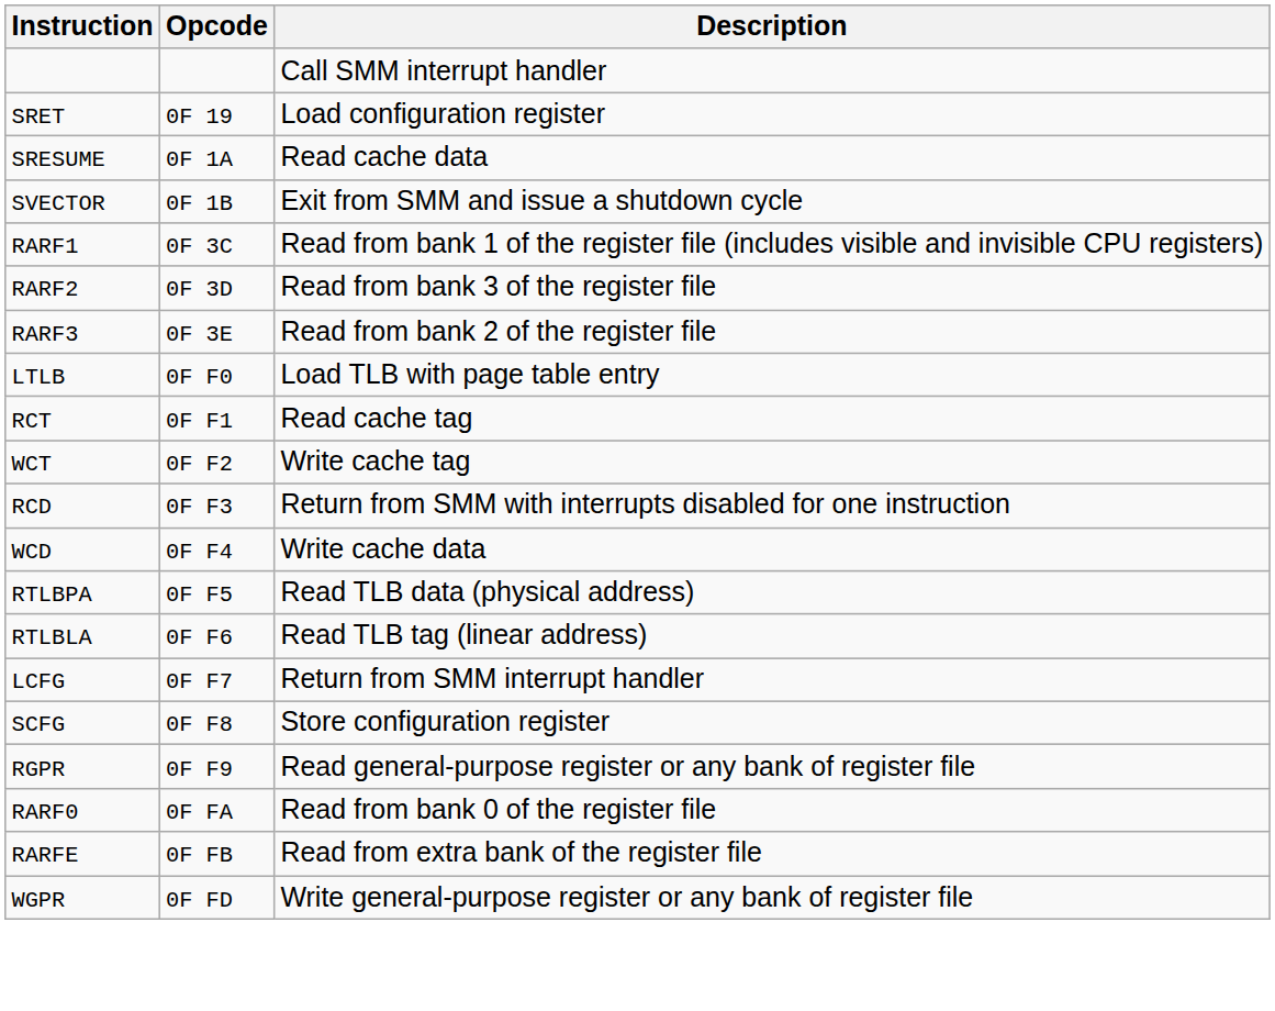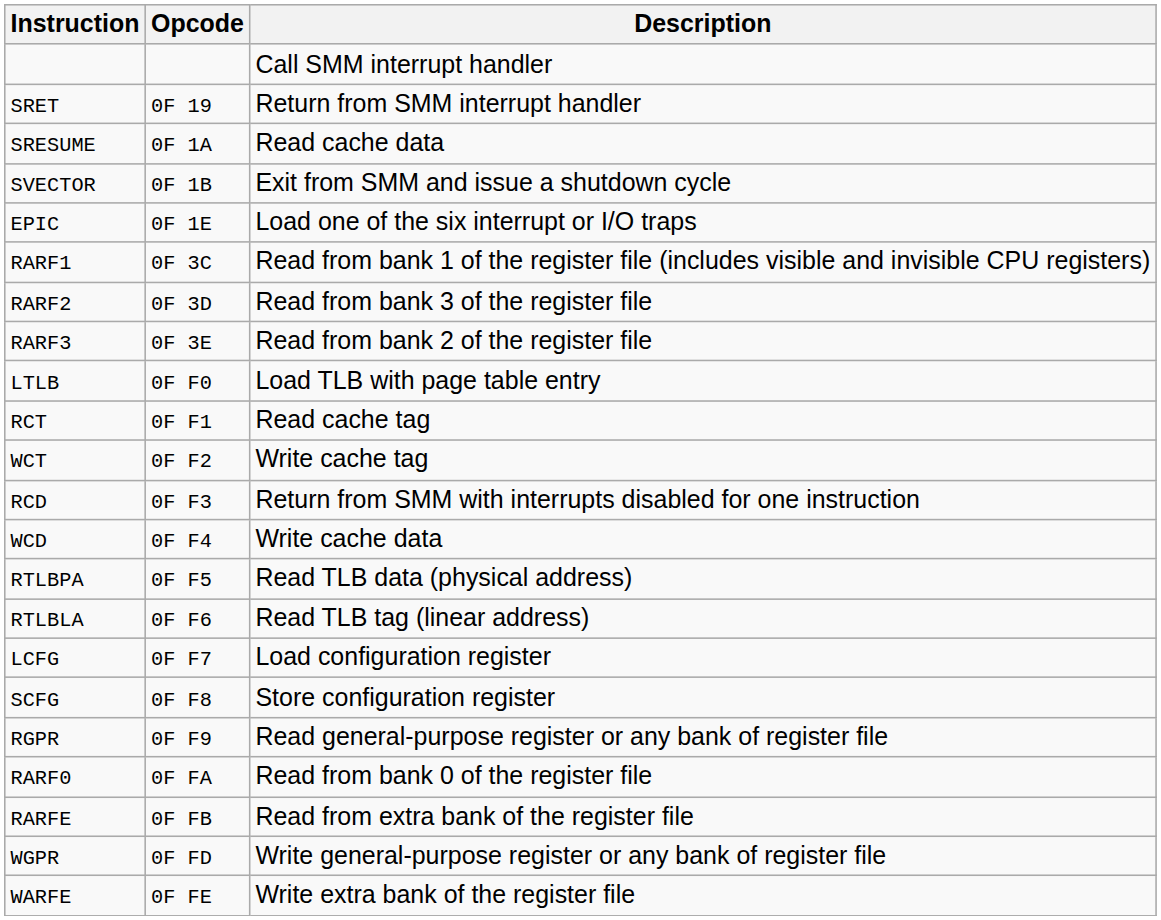 <table class="wikitable">
 <tr>
 <th>Instruction</th>
 <th>Opcode</th>
 <th>Description</th>
 </tr>
 <tr>
 <td></td>
 <td></td>
 <td>Call SMM interrupt handler</td>
 </tr>
 <tr>
 <td><code>SRET</code></td>
 <td><code>0F 19</code></td>
-<td>Load configuration register</td>
+<td>Return from SMM interrupt handler</td>
 </tr>
 <tr>
 <td><code>SRESUME</code></td>
 <td><code>0F 1A</code></td>
 <td>Read cache data</td>
 </tr>
 <tr>
 <td><code>SVECTOR</code></td>
 <td><code>0F 1B</code></td>
 <td>Exit from SMM and issue a shutdown cycle</td>
+</tr>
+<tr>
+<td><code>EPIC</code></td>
+<td><code>0F 1E</code></td>
+<td>Load one of the six interrupt or I/O traps</td>
 </tr>
 <tr>
 <td><code>RARF1</code></td>
 <td><code>0F 3C</code></td>
 <td>Read from bank 1 of the register file (includes visible and invisible CPU registers)</td>
 </tr>
 <tr>
 <td><code>RARF2</code></td>
 <td><code>0F 3D</code></td>
 <td>Read from bank 3 of the register file</td>
 </tr>
 <tr>
 <td><code>RARF3</code></td>
 <td><code>0F 3E</code></td>
 <td>Read from bank 2 of the register file</td>
 </tr>
 <tr>
 <td><code>LTLB</code></td>
 <td><code>0F F0</code></td>
 <td>Load TLB with page table entry</td>
 </tr>
 <tr>
 <td><code>RCT</code></td>
 <td><code>0F F1</code></td>
 <td>Read cache tag</td>
 </tr>
 <tr>
 <td><code>WCT</code></td>
 <td><code>0F F2</code></td>
 <td>Write cache tag</td>
 </tr>
 <tr>
 <td><code>RCD</code></td>
 <td><code>0F F3</code></td>
 <td>Return from SMM with interrupts disabled for one instruction</td>
 </tr>
 <tr>
 <td><code>WCD</code></td>
 <td><code>0F F4</code></td>
 <td>Write cache data</td>
 </tr>
 <tr>
 <td><code>RTLBPA</code></td>
 <td><code>0F F5</code></td>
 <td>Read TLB data (physical address)</td>
 </tr>
 <tr>
 <td><code>RTLBLA</code></td>
 <td><code>0F F6</code></td>
 <td>Read TLB tag (linear address)</td>
 </tr>
 <tr>
 <td><code>LCFG</code></td>
 <td><code>0F F7</code></td>
-<td>Return from SMM interrupt handler</td>
+<td>Load configuration register</td>
 </tr>
 <tr>
 <td><code>SCFG</code></td>
 <td><code>0F F8</code></td>
 <td>Store configuration register</td>
 </tr>
 <tr>
 <td><code>RGPR</code></td>
 <td><code>0F F9</code></td>
 <td>Read general-purpose register or any bank of register file</td>
 </tr>
 <tr>
 <td><code>RARF0</code></td>
 <td><code>0F FA</code></td>
 <td>Read from bank 0 of the register file</td>
 </tr>
 <tr>
 <td><code>RARFE</code></td>
 <td><code>0F FB</code></td>
 <td>Read from extra bank of the register file</td>
 </tr>
 <tr>
 <td><code>WGPR</code></td>
 <td><code>0F FD</code></td>
 <td>Write general-purpose register or any bank of register file</td>
 </tr>
+<tr>
+<td><code>WARFE</code></td>
+<td><code>0F FE</code></td>
+<td>Write extra bank of the register file</td>
+</tr>
 </table>
